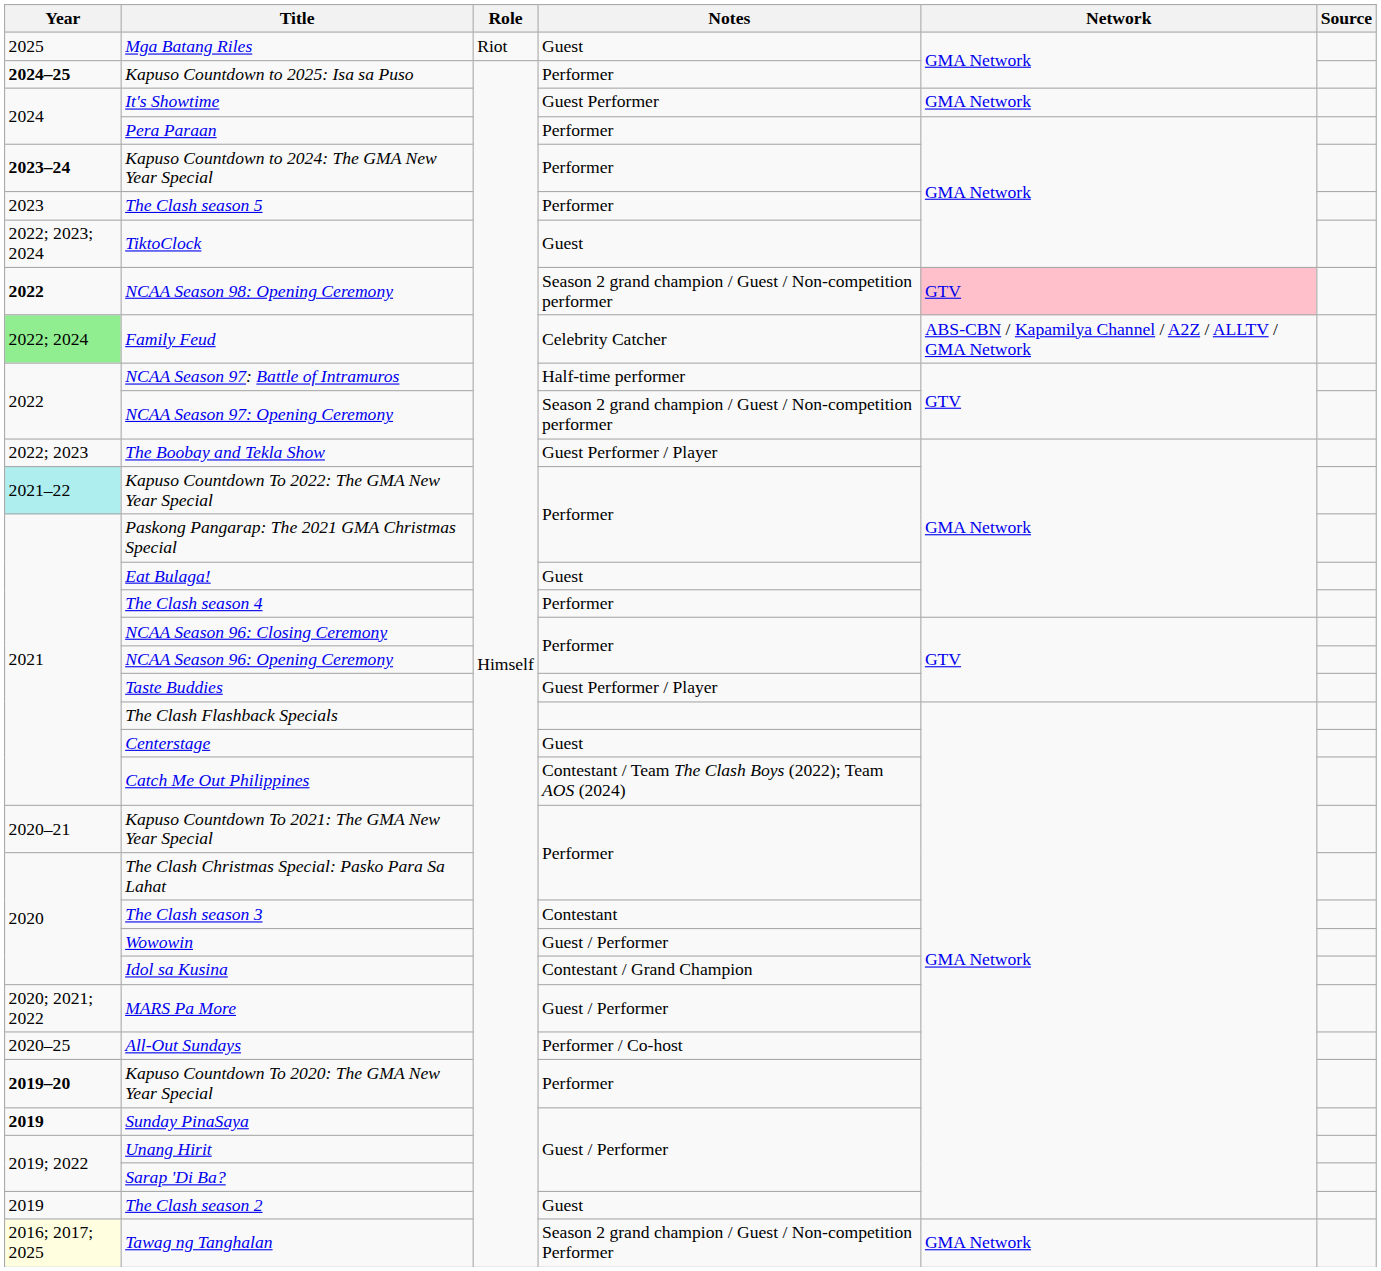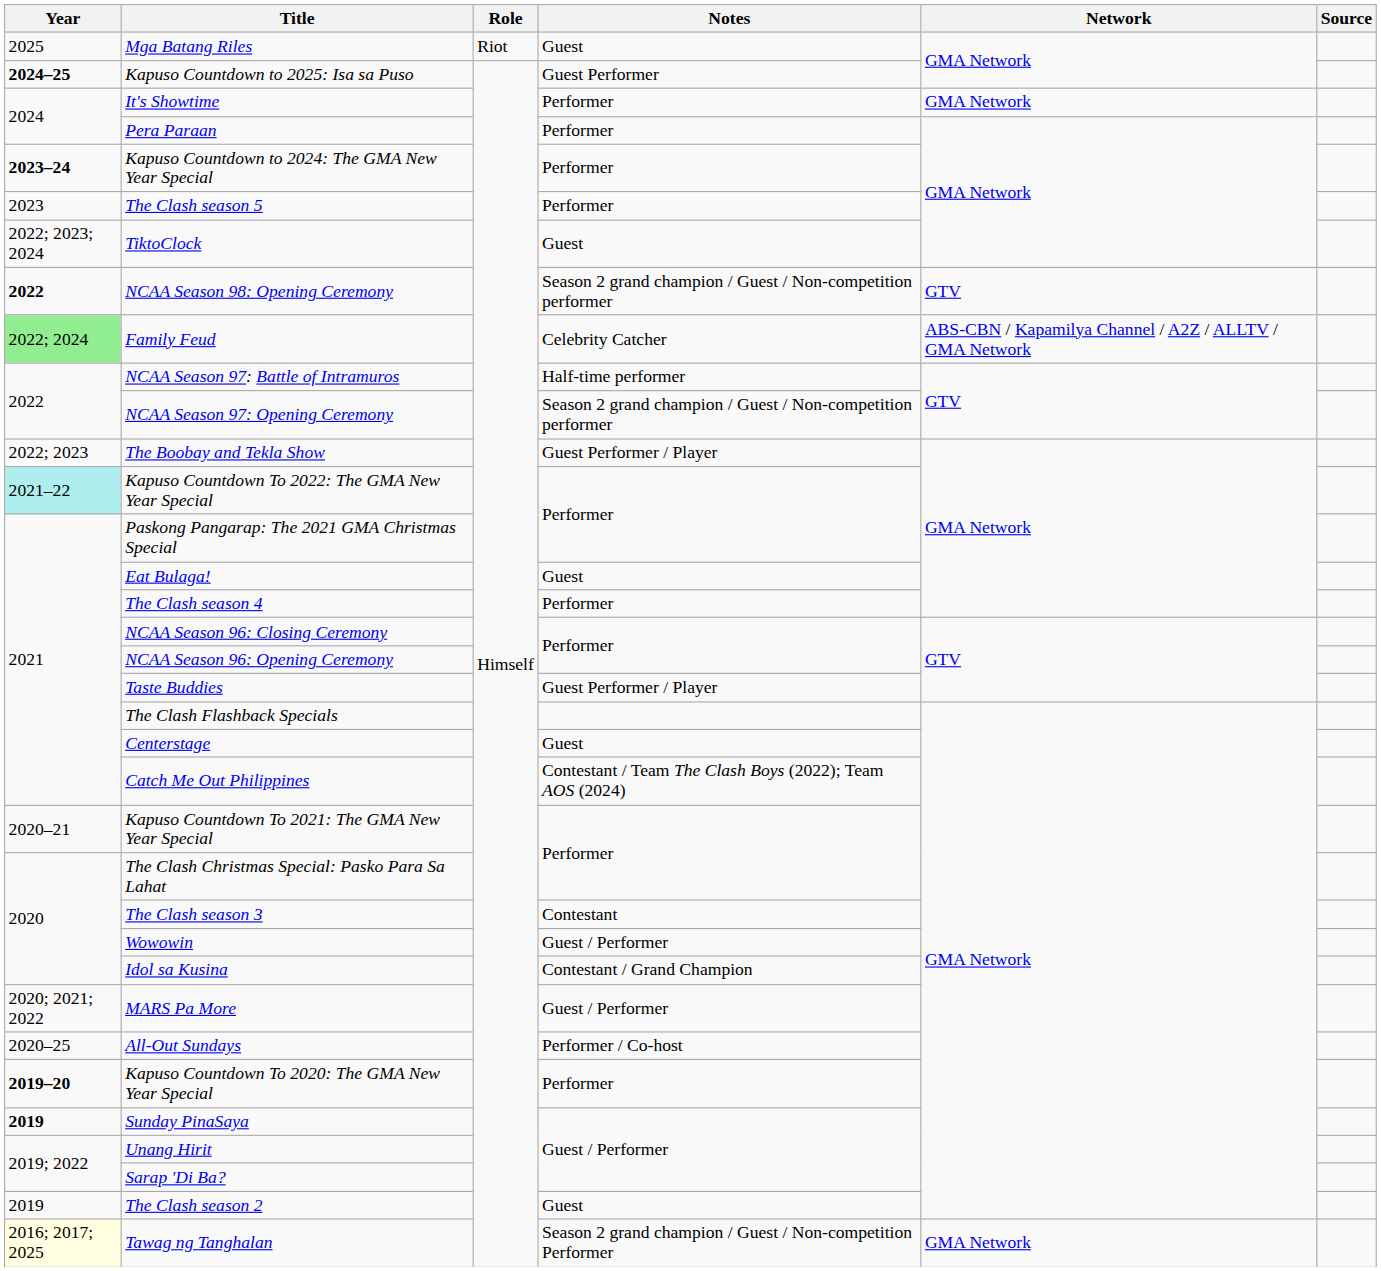 <table class="wikitable">
 <tr>
 <th>Year</th>
 <th>Title</th>
 <th>Role</th>
 <th>Notes</th>
 <th>Network</th>
 <th>Source</th>
 </tr>
 <tr>
 <td>2025</td>
 <td><em><a href='#'>Mga Batang Riles</a></em></td>
 <td>Riot</td>
 <td>Guest</td>
 <td rowspan="2"><a href='#'>GMA Network</a></td>
 <td></td>
 </tr>
 <tr>
 <td><strong>2024–25</strong></td>
 <td><em>Kapuso Countdown to 2025: Isa sa Puso</em></td>
 <td rowspan="34">Himself</td>
-<td>Performer</td>
+<td>Guest Performer</td>
 <td></td>
 </tr>
 <tr>
 <td rowspan="2">2024</td>
 <td><em><a href='#'>It's Showtime</a></em></td>
-<td>Guest Performer</td>
+<td>Performer</td>
 <td><a href='#'>GMA Network</a></td>
 <td></td>
 </tr>
 <tr>
 <td><em><a href='#'>Pera Paraan</a></em></td>
 <td>Performer</td>
 <td rowspan="4"><a href='#'>GMA Network</a></td>
 <td></td>
 </tr>
 <tr>
 <td><strong>2023–24</strong></td>
 <td><em>Kapuso Countdown to 2024: The GMA New Year Special</em></td>
 <td>Performer</td>
 <td></td>
 </tr>
 <tr>
 <td>2023</td>
 <td><em><a href='#'>The Clash season 5</a></em></td>
 <td>Performer</td>
 <td></td>
 </tr>
 <tr>
 <td>2022; 2023; 2024</td>
 <td><em><a href='#'>TiktoClock</a></em></td>
 <td>Guest</td>
 <td></td>
 </tr>
 <tr>
 <td><strong>2022</strong></td>
 <td><em><a href='#'>NCAA Season 98: Opening Ceremony</a></em></td>
 <td>Season 2 grand champion / Guest / Non-competition performer</td>
-<td style="background: pink;"><a href='#'>GTV</a></td>
+<td><a href='#'>GTV</a></td>
 <td></td>
 </tr>
 <tr>
 <td style="background: lightgreen;">2022; 2024</td>
 <td><em><a href='#'>Family Feud</a></em></td>
 <td>Celebrity Catcher</td>
 <td><a href='#'>ABS-CBN</a> / <a href='#'>Kapamilya Channel</a> / <a href='#'>A2Z</a> / <a href='#'>ALLTV</a> / <a href='#'>GMA Network</a></td>
 <td></td>
 </tr>
 <tr>
 <td rowspan="2">2022</td>
 <td><em><a href='#'>NCAA Season 97</a>: <a href='#'>Battle of Intramuros</a></em></td>
 <td>Half-time performer</td>
 <td rowspan="2"><a href='#'>GTV</a></td>
 <td></td>
 </tr>
 <tr>
 <td><em><a href='#'>NCAA Season 97: Opening Ceremony</a></em></td>
 <td>Season 2 grand champion / Guest / Non-competition performer</td>
 <td></td>
 </tr>
 <tr>
 <td>2022; 2023</td>
 <td><em><a href='#'>The Boobay and Tekla Show</a></em></td>
 <td>Guest Performer / Player</td>
 <td rowspan="5"><a href='#'>GMA Network</a></td>
 <td></td>
 </tr>
 <tr>
 <td style="background: paleturquoise;">2021–22</td>
 <td><em>Kapuso Countdown To 2022: The GMA New Year Special</em></td>
 <td rowspan="2">Performer</td>
 <td></td>
 </tr>
 <tr>
 <td rowspan="9">2021</td>
 <td><em>Paskong Pangarap: The 2021 GMA Christmas Special</em></td>
 <td></td>
 </tr>
 <tr>
 <td><em><a href='#'>Eat Bulaga!</a></em></td>
 <td>Guest</td>
 <td></td>
 </tr>
 <tr>
 <td><em><a href='#'>The Clash season 4</a></em></td>
 <td>Performer</td>
 <td></td>
 </tr>
 <tr>
 <td><em><a href='#'>NCAA Season 96: Closing Ceremony</a></em></td>
 <td rowspan="2">Performer</td>
 <td rowspan="3"><a href='#'>GTV</a></td>
 <td></td>
 </tr>
 <tr>
 <td><em><a href='#'>NCAA Season 96: Opening Ceremony</a></em></td>
 <td></td>
 </tr>
 <tr>
 <td><em><a href='#'>Taste Buddies</a></em></td>
 <td>Guest Performer / Player</td>
 <td></td>
 </tr>
 <tr>
 <td><em>The Clash Flashback Specials</em></td>
 <td></td>
 <td rowspan="15"><a href='#'>GMA Network</a></td>
 <td></td>
 </tr>
 <tr>
 <td><em><a href='#'>Centerstage</a></em></td>
 <td>Guest</td>
 <td></td>
 </tr>
 <tr>
 <td><em><a href='#'>Catch Me Out Philippines</a></em></td>
 <td>Contestant / Team <em>The Clash Boys</em> (2022); Team <em>AOS</em> (2024)</td>
 <td></td>
 </tr>
 <tr>
 <td>2020–21</td>
 <td><em>Kapuso Countdown To 2021: The GMA New Year Special</em></td>
 <td rowspan="2">Performer</td>
 <td></td>
 </tr>
 <tr>
 <td rowspan="4">2020</td>
 <td><em>The Clash Christmas Special: Pasko Para Sa Lahat</em></td>
 <td></td>
 </tr>
 <tr>
 <td><em><a href='#'>The Clash season 3</a></em></td>
 <td>Contestant</td>
 <td></td>
 </tr>
 <tr>
 <td><em><a href='#'>Wowowin</a></em></td>
 <td>Guest / Performer</td>
 <td></td>
 </tr>
 <tr>
 <td><em><a href='#'>Idol sa Kusina</a></em></td>
 <td>Contestant / Grand Champion</td>
 <td></td>
 </tr>
 <tr>
 <td>2020; 2021; 2022</td>
 <td><em><a href='#'>MARS Pa More</a></em></td>
 <td>Guest / Performer</td>
 <td></td>
 </tr>
 <tr>
 <td>2020–25</td>
 <td><em><a href='#'>All-Out Sundays</a></em></td>
 <td>Performer / Co-host</td>
 <td></td>
 </tr>
 <tr>
 <td><strong>2019–20</strong></td>
 <td><em>Kapuso Countdown To 2020: The GMA New Year Special</em></td>
 <td>Performer</td>
 <td></td>
 </tr>
 <tr>
 <td><strong>2019</strong></td>
 <td><em><a href='#'>Sunday PinaSaya</a></em></td>
 <td rowspan="3">Guest / Performer</td>
 <td></td>
 </tr>
 <tr>
 <td rowspan="2">2019; 2022</td>
 <td><em><a href='#'>Unang Hirit</a></em></td>
 <td></td>
 </tr>
 <tr>
 <td><em><a href='#'>Sarap 'Di Ba?</a></em></td>
 <td></td>
 </tr>
 <tr>
 <td>2019</td>
 <td><em><a href='#'>The Clash season 2</a></em></td>
 <td>Guest</td>
 <td></td>
 </tr>
 <tr>
 <td style="background: lightyellow;">2016; 2017; 2025</td>
 <td><em><a href='#'>Tawag ng Tanghalan</a></em></td>
 <td>Season 2 grand champion / Guest / Non-competition Performer</td>
 <td><a href='#'>GMA Network</a></td>
 <td></td>
 </tr>
 </table>
